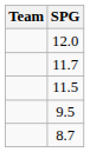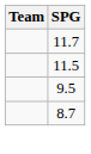 <table class=wikitable>
 <tr>
 <th>Team</th>
 <th>SPG</th>
-</tr>
-<tr>
-<td></td>
-<td align=center>12.0</td>
 </tr>
 <tr>
 <td></td>
 <td align=center>11.7</td>
 </tr>
 <tr>
 <td></td>
 <td align=center>11.5</td>
 </tr>
 <tr>
 <td></td>
 <td align=center>9.5</td>
 </tr>
 <tr>
 <td></td>
 <td align=center>8.7</td>
 </tr>
 </table>
